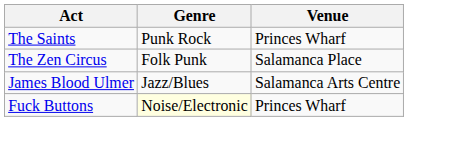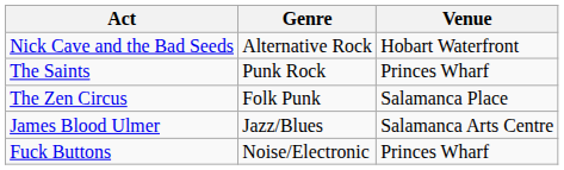 <table class="wikitable" style="line-height:0.95em;">
 <tr>
 <th>Act</th>
 <th>Genre</th>
 <th>Venue</th>
+</tr>
+<tr>
+<td><a href='#'>Nick Cave and the Bad Seeds</a></td>
+<td>Alternative Rock</td>
+<td>Hobart Waterfront</td>
 </tr>
 <tr>
 <td><a href='#'>The Saints</a></td>
 <td>Punk Rock</td>
 <td>Princes Wharf</td>
 </tr>
 <tr>
 <td><a href='#'>The Zen Circus</a></td>
 <td>Folk Punk</td>
 <td>Salamanca Place</td>
 </tr>
 <tr>
 <td><a href='#'>James Blood Ulmer</a></td>
 <td>Jazz/Blues</td>
 <td>Salamanca Arts Centre</td>
 </tr>
 <tr>
 <td><a href='#'>Fuck Buttons</a></td>
-<td style="background: lightyellow;">Noise/Electronic</td>
+<td>Noise/Electronic</td>
 <td>Princes Wharf</td>
 </tr>
 </table>
